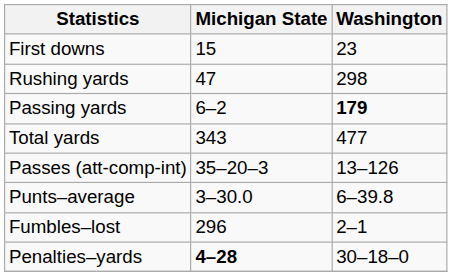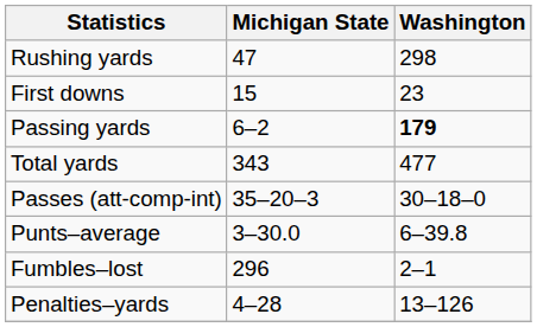 <table class="wikitable">
 <tr>
 <th>Statistics</th>
 <th>Michigan State</th>
 <th>Washington</th>
 </tr>
 <tr>
+<td>Rushing yards</td>
+<td>47</td>
+<td>298</td>
+</tr>
+<tr>
 <td>First downs</td>
 <td>15</td>
 <td>23</td>
-</tr>
-<tr>
-<td>Rushing yards</td>
-<td>47</td>
-<td>298</td>
 </tr>
 <tr>
 <td>Passing yards</td>
 <td>6–2</td>
 <td><strong>179</strong></td>
 </tr>
 <tr>
 <td>Total yards</td>
 <td>343</td>
 <td>477</td>
 </tr>
 <tr>
 <td>Passes (att-comp-int)</td>
 <td>35–20–3</td>
-<td>13–126</td>
+<td>30–18–0</td>
 </tr>
 <tr>
 <td>Punts–average</td>
 <td>3–30.0</td>
 <td>6–39.8</td>
 </tr>
 <tr>
 <td>Fumbles–lost</td>
 <td>296</td>
 <td>2–1</td>
 </tr>
 <tr>
 <td>Penalties–yards</td>
-<td><strong>4–28</strong></td>
-<td>30–18–0</td>
+<td>4–28</td>
+<td>13–126</td>
 </tr>
 <tr>
 </tr>
 </table>
